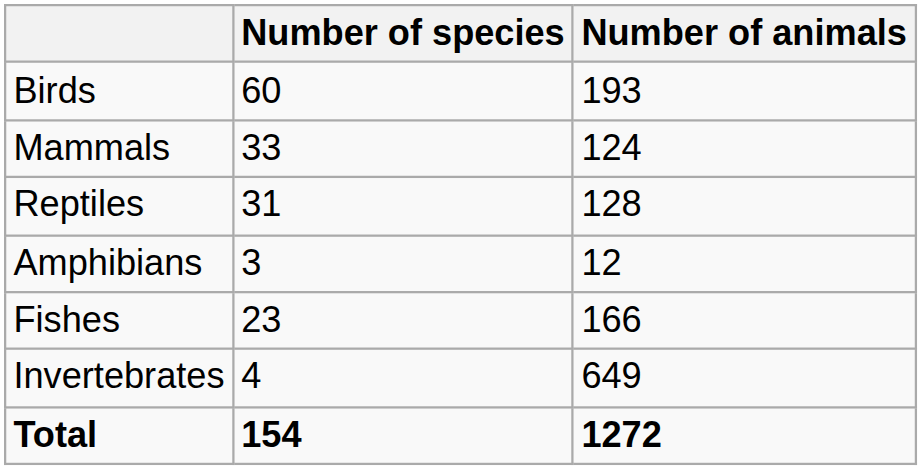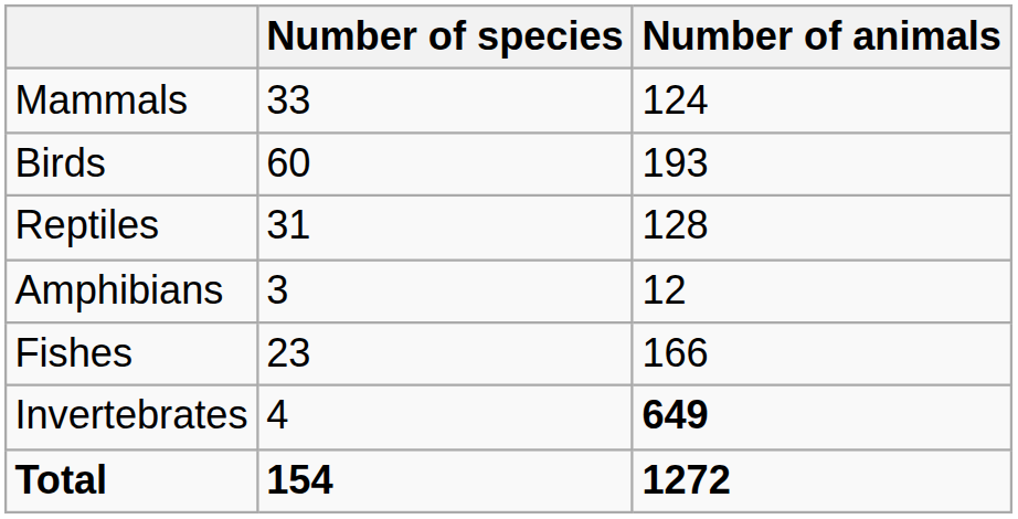 <table class="wikitable">
 <tr>
 <th></th>
 <th>Number of species</th>
 <th>Number of animals</th>
 </tr>
 <tr>
+<td>Mammals</td>
+<td>33</td>
+<td>124</td>
+</tr>
+<tr>
 <td>Birds</td>
 <td>60</td>
 <td>193</td>
-</tr>
-<tr>
-<td>Mammals</td>
-<td>33</td>
-<td>124</td>
 </tr>
 <tr>
 <td>Reptiles</td>
 <td>31</td>
 <td>128</td>
 </tr>
 <tr>
 <td>Amphibians</td>
 <td>3</td>
 <td>12</td>
 </tr>
 <tr>
 <td>Fishes</td>
 <td>23</td>
 <td>166</td>
 </tr>
 <tr>
 <td>Invertebrates</td>
 <td>4</td>
-<td>649</td>
+<td><strong>649</strong></td>
 </tr>
 <tr>
 <td><strong>Total</strong></td>
 <td><strong>154</strong></td>
 <td><strong>1272</strong></td>
 </tr>
 </table>
